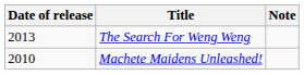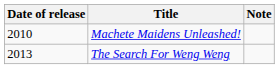 <table class="wikitable">
 <tr>
 <th>Date of release</th>
 <th>Title</th>
 <th>Note</th>
 </tr>
 <tr>
+<td>2010</td>
+<td><em><a href='#'>Machete Maidens Unleashed!</a></em></td>
+<td></td>
+</tr>
+<tr>
 <td>2013</td>
 <td><a href='#'><em>The Search For Weng Weng</em></a></td>
 <td></td>
 </tr>
-<tr>
-<td>2010</td>
-<td><em><a href='#'>Machete Maidens Unleashed!</a></em></td>
-<td></td>
-</tr>
 </table>
